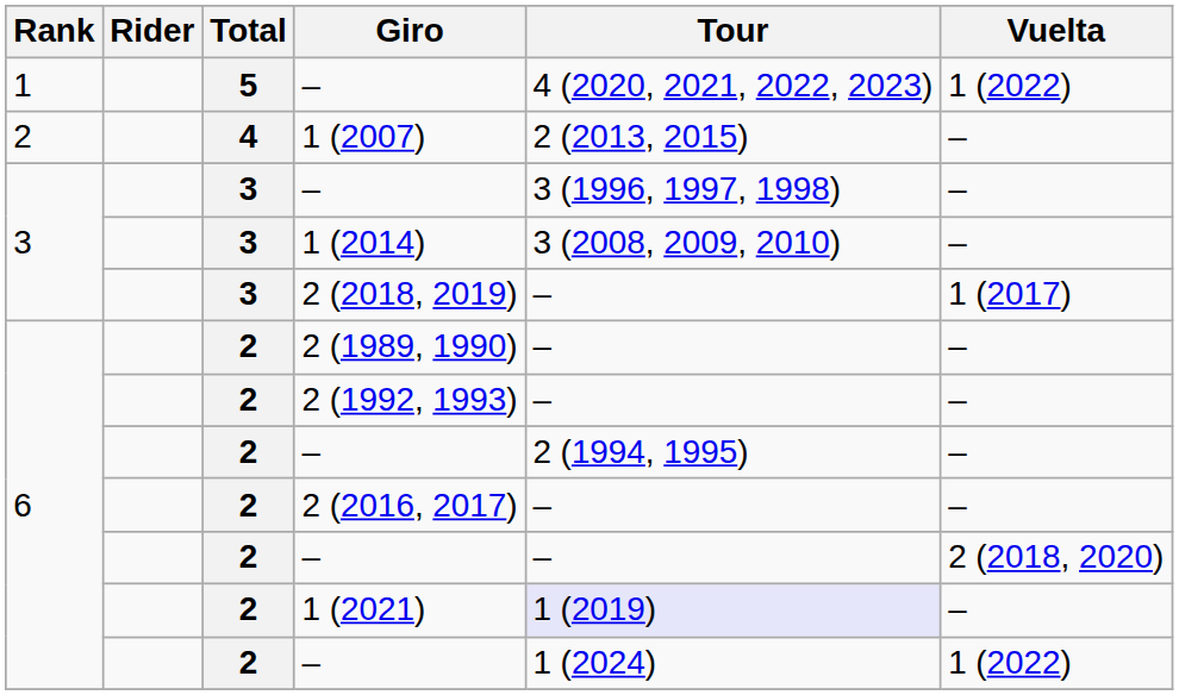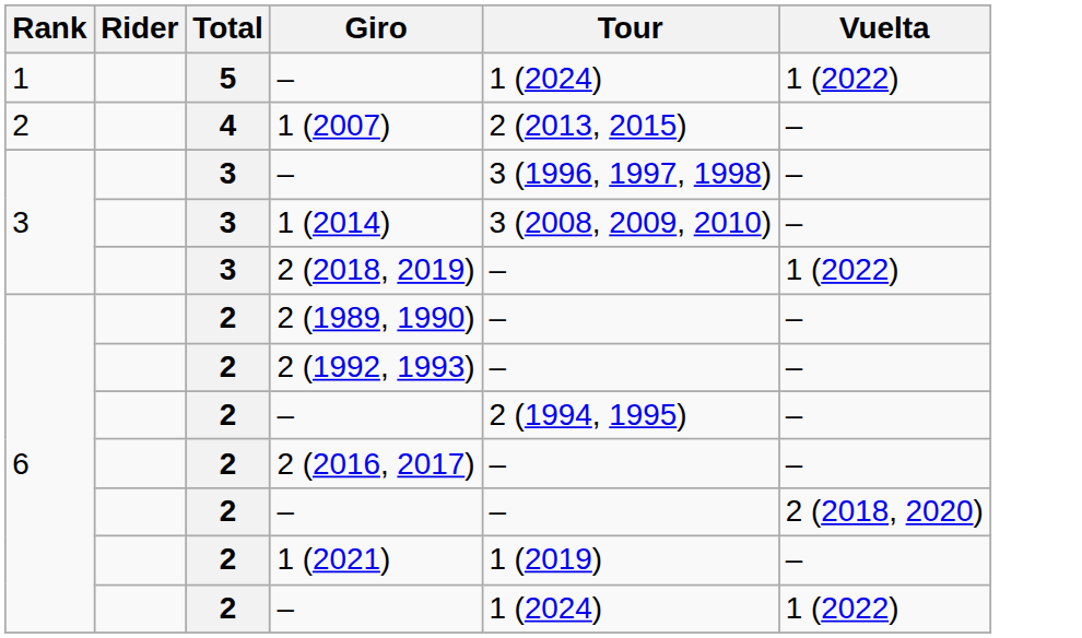 <table class="wikitable sortable">
 <tr>
 <th>Rank</th>
 <th>Rider</th>
 <th>Total</th>
 <th>Giro</th>
 <th>Tour</th>
 <th>Vuelta</th>
 </tr>
 <tr>
 <td>1</td>
 <td> </td>
 <th>5</th>
 <td>–</td>
-<td>4 (<a href='#'>2020</a>, <a href='#'>2021</a>, <a href='#'>2022</a>, <a href='#'>2023</a>)</td>
+<td>1 (<a href='#'>2024</a>)</td>
 <td>1 (<a href='#'>2022</a>)</td>
 </tr>
 <tr>
 <td>2</td>
 <td> </td>
 <th>4</th>
 <td>1 (<a href='#'>2007</a>)</td>
 <td>2 (<a href='#'>2013</a>, <a href='#'>2015</a>)</td>
 <td>–</td>
 </tr>
 <tr>
 <td rowspan=3>3</td>
 <td> </td>
 <th>3</th>
 <td>–</td>
 <td>3 (<a href='#'>1996</a>, <a href='#'>1997</a>, <a href='#'>1998</a>)</td>
 <td>–</td>
 </tr>
 <tr>
 <td> </td>
 <th>3</th>
 <td>1 (<a href='#'>2014</a>)</td>
 <td>3 (<a href='#'>2008</a>, <a href='#'>2009</a>, <a href='#'>2010</a>)</td>
 <td>–</td>
 </tr>
 <tr>
 <td> </td>
 <th>3</th>
 <td>2 (<a href='#'>2018</a>, <a href='#'>2019</a>)</td>
 <td>–</td>
-<td>1 (<a href='#'>2017</a>)</td>
+<td>1 (<a href='#'>2022</a>)</td>
 </tr>
 <tr>
 <td rowspan=7>6</td>
 <td> </td>
 <th>2</th>
 <td>2 (<a href='#'>1989</a>, <a href='#'>1990</a>)</td>
 <td>–</td>
 <td>–</td>
 </tr>
 <tr>
 <td> </td>
 <th>2</th>
 <td>2 (<a href='#'>1992</a>, <a href='#'>1993</a>)</td>
 <td>–</td>
 <td>–</td>
 </tr>
 <tr>
 <td> </td>
 <th>2</th>
 <td>–</td>
 <td>2 (<a href='#'>1994</a>, <a href='#'>1995</a>)</td>
 <td>–</td>
 </tr>
 <tr>
 <td> </td>
 <th>2</th>
 <td>2 (<a href='#'>2016</a>, <a href='#'>2017</a>)</td>
 <td>–</td>
 <td>–</td>
 </tr>
 <tr>
 <td> </td>
 <th>2</th>
 <td>–</td>
 <td>–</td>
 <td>2 (<a href='#'>2018</a>, <a href='#'>2020</a>)</td>
 </tr>
 <tr>
 <td> </td>
 <th>2</th>
 <td>1 (<a href='#'>2021</a>)</td>
-<td style="background: lavender;">1 (<a href='#'>2019</a>)</td>
+<td>1 (<a href='#'>2019</a>)</td>
 <td>–</td>
 </tr>
 <tr>
 <td> </td>
 <th>2</th>
 <td>–</td>
 <td>1 (<a href='#'>2024</a>)</td>
 <td>1 (<a href='#'>2022</a>)</td>
 </tr>
 </table>
